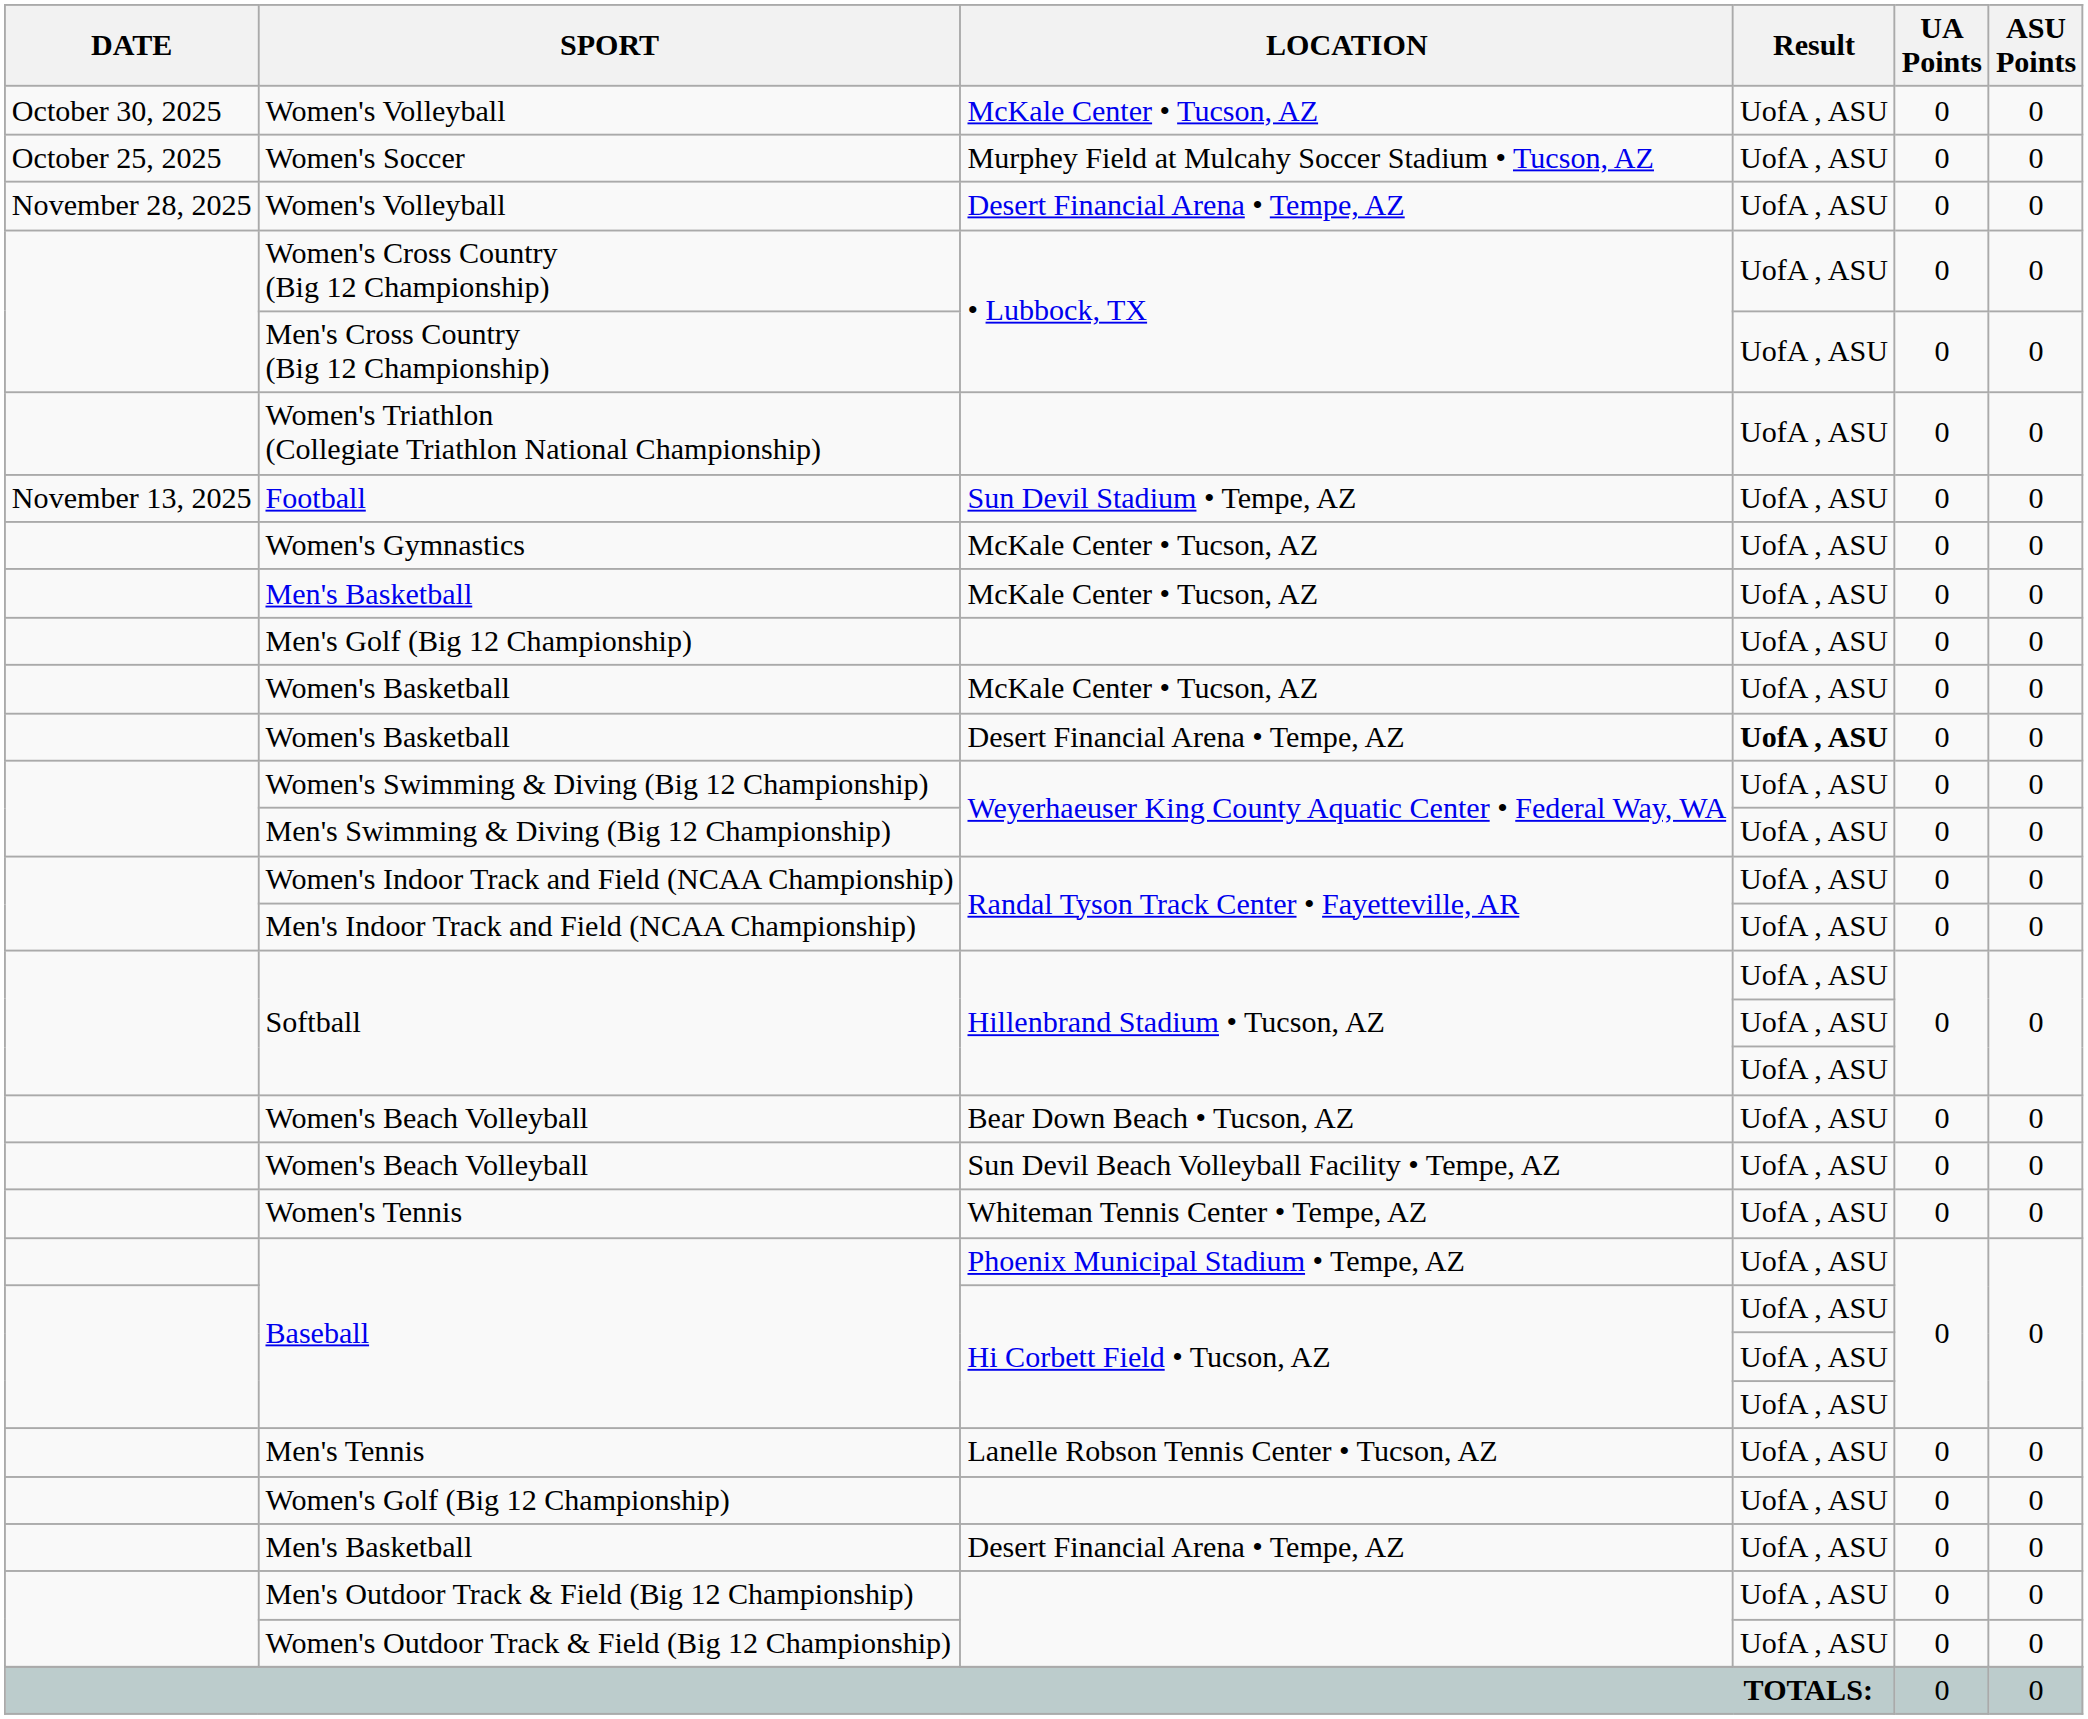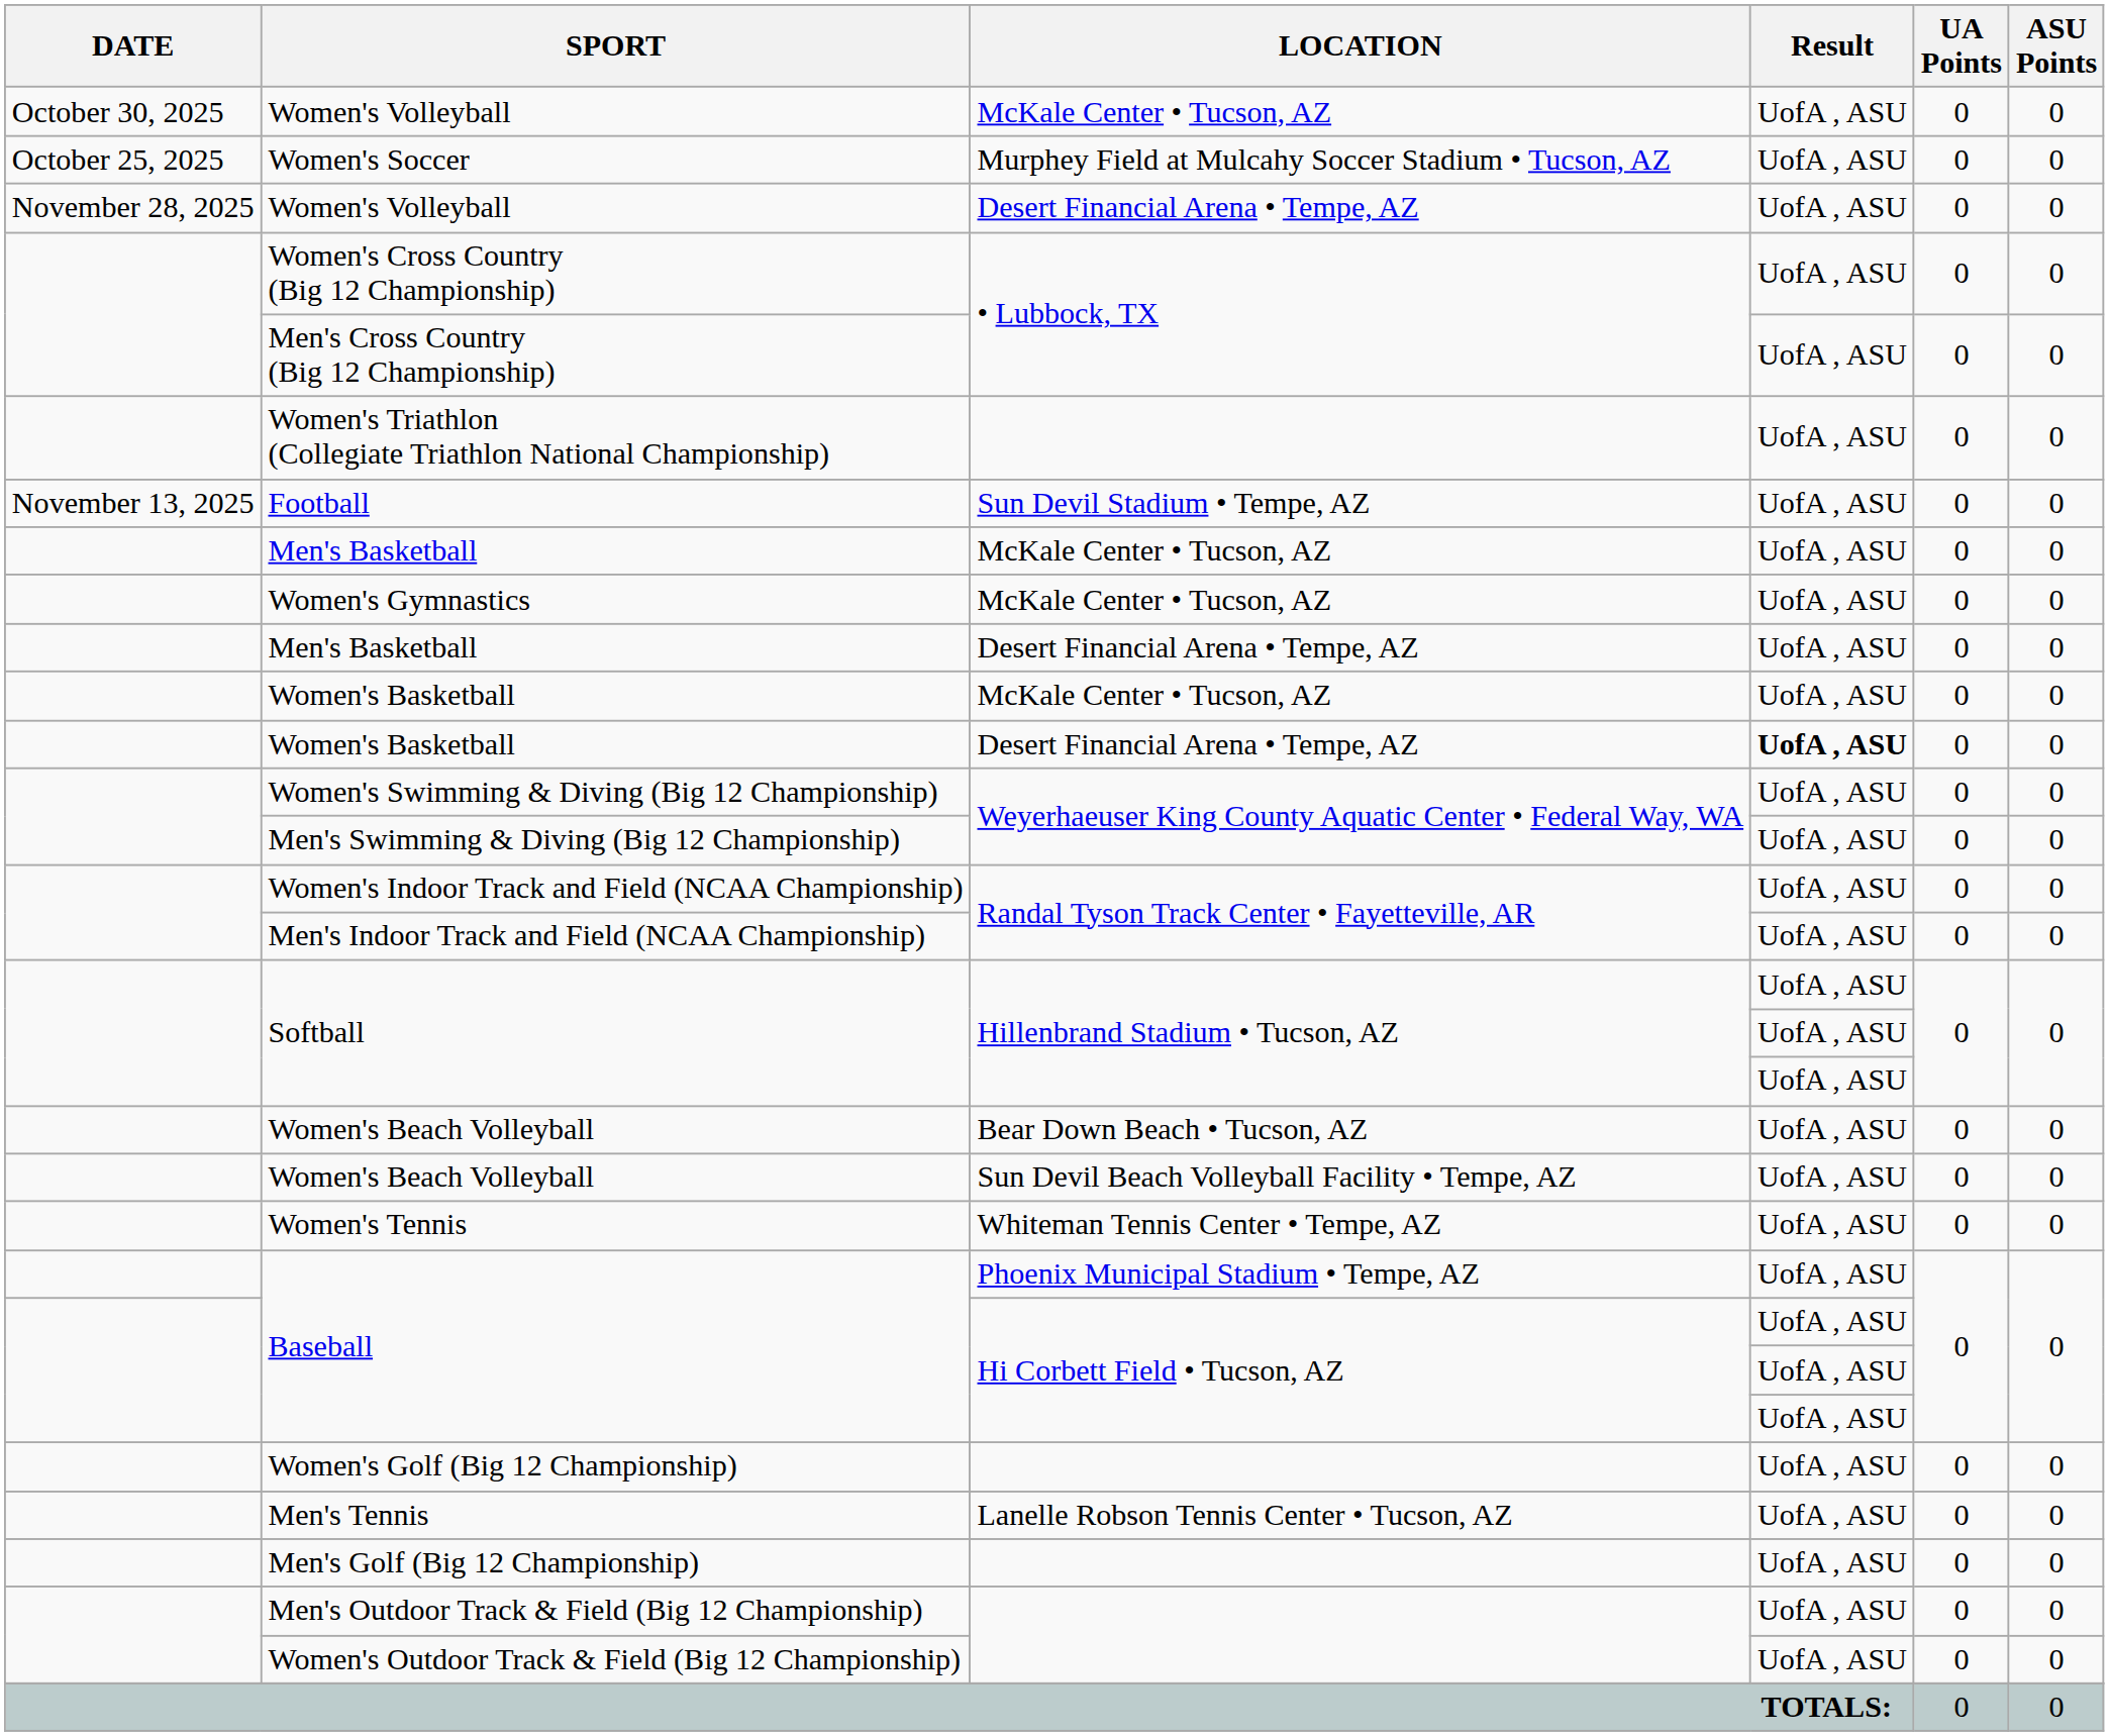 <table class=wikitable>
 <tr>
 <th>DATE</th>
 <th>SPORT</th>
 <th>LOCATION</th>
 <th>Result</th>
 <th>UA<br>Points</th>
 <th>ASU<br>Points</th>
 </tr>
 <tr>
 <td>October 30, 2025</td>
 <td>Women's Volleyball</td>
 <td><a href='#'>McKale Center</a> • <a href='#'>Tucson, AZ</a></td>
 <td>UofA , ASU</td>
 <td align="center">0</td>
 <td align="center">0</td>
 </tr>
 <tr>
 <td>October 25, 2025</td>
 <td>Women's Soccer</td>
 <td>Murphey Field at Mulcahy Soccer Stadium • <a href='#'>Tucson, AZ</a></td>
 <td>UofA , ASU</td>
 <td align="center">0</td>
 <td align="center">0</td>
 </tr>
 <tr>
 <td>November 28, 2025</td>
 <td>Women's Volleyball</td>
 <td><a href='#'>Desert Financial Arena</a> • <a href='#'>Tempe, AZ</a></td>
 <td>UofA , ASU</td>
 <td align="center">0</td>
 <td align="center">0</td>
 </tr>
 <tr>
 <td rowspan=2></td>
 <td>Women's Cross Country<br>(Big 12 Championship)</td>
 <td rowspan=2>• <a href='#'>Lubbock, TX</a></td>
 <td>UofA , ASU</td>
 <td align="center">0</td>
 <td align="center">0</td>
 </tr>
 <tr>
 <td>Men's Cross Country<br>(Big 12 Championship)</td>
 <td>UofA , ASU</td>
 <td align="center">0</td>
 <td align="center">0</td>
 </tr>
 <tr>
 <td></td>
 <td>Women's Triathlon<br>(Collegiate Triathlon National Championship)</td>
 <td></td>
 <td>UofA , ASU</td>
 <td align="center">0</td>
 <td align="center">0</td>
 </tr>
 <tr>
 <td>November 13, 2025</td>
 <td><a href='#'>Football</a></td>
 <td><a href='#'>Sun Devil Stadium</a> • Tempe, AZ</td>
 <td>UofA , ASU</td>
 <td align="center">0</td>
 <td align="center">0</td>
 </tr>
 <tr>
 <td></td>
+<td><a href='#'>Men's Basketball</a></td>
+<td>McKale Center • Tucson, AZ</td>
+<td>UofA , ASU</td>
+<td align="center">0</td>
+<td align="center">0</td>
+</tr>
+<tr>
+<td></td>
 <td>Women's Gymnastics</td>
 <td>McKale Center • Tucson, AZ</td>
 <td>UofA , ASU</td>
 <td align="center">0</td>
 <td align="center">0</td>
 </tr>
 <tr>
 <td></td>
-<td><a href='#'>Men's Basketball</a></td>
-<td>McKale Center • Tucson, AZ</td>
-<td>UofA , ASU</td>
-<td align="center">0</td>
-<td align="center">0</td>
-</tr>
-<tr>
-<td></td>
-<td>Men's Golf (Big 12 Championship)</td>
-<td></td>
+<td>Men's Basketball</td>
+<td>Desert Financial Arena • Tempe, AZ</td>
 <td>UofA , ASU</td>
 <td align="center">0</td>
 <td align="center">0</td>
 </tr>
 <tr>
 <td></td>
 <td>Women's Basketball</td>
 <td>McKale Center • Tucson, AZ</td>
 <td>UofA , ASU</td>
 <td align="center">0</td>
 <td align="center">0</td>
 </tr>
 <tr>
 <td></td>
 <td>Women's Basketball</td>
 <td>Desert Financial Arena • Tempe, AZ</td>
 <td><strong>UofA , ASU</strong></td>
 <td align="center">0</td>
 <td align="center">0</td>
 </tr>
 <tr>
 <td rowspan="2"></td>
 <td>Women's Swimming & Diving (Big 12 Championship)</td>
 <td rowspan="2"><a href='#'>Weyerhaeuser King County Aquatic Center</a> • <a href='#'>Federal Way, WA</a></td>
 <td>UofA , ASU</td>
 <td align="center">0</td>
 <td align="center">0</td>
 </tr>
 <tr>
 <td>Men's Swimming & Diving (Big 12 Championship)</td>
 <td>UofA , ASU</td>
 <td align="center">0</td>
 <td align="center">0</td>
 </tr>
 <tr>
 <td rowspan="2"></td>
 <td>Women's Indoor Track and Field (NCAA Championship)</td>
 <td rowspan="2"><a href='#'>Randal Tyson Track Center</a> • <a href='#'>Fayetteville, AR</a></td>
 <td>UofA , ASU</td>
 <td align="center">0</td>
 <td align="center">0</td>
 </tr>
 <tr>
 <td>Men's Indoor Track and Field (NCAA Championship)</td>
 <td>UofA , ASU</td>
 <td align="center">0</td>
 <td align="center">0</td>
 </tr>
 <tr>
 <td rowspan="3"></td>
 <td rowspan="3">Softball</td>
 <td rowspan="3"><a href='#'>Hillenbrand Stadium</a> • Tucson, AZ</td>
 <td>UofA , ASU</td>
 <td rowspan="3" align="center">0</td>
 <td rowspan="3" align="center">0</td>
 </tr>
 <tr>
 <td>UofA , ASU</td>
 </tr>
 <tr>
 <td>UofA , ASU</td>
 </tr>
 <tr>
 <td></td>
 <td>Women's Beach Volleyball</td>
 <td>Bear Down Beach • Tucson, AZ</td>
 <td>UofA , ASU</td>
 <td align="center">0</td>
 <td align="center">0</td>
 </tr>
 <tr>
 <td></td>
 <td>Women's Beach Volleyball</td>
 <td>Sun Devil Beach Volleyball Facility • Tempe, AZ</td>
 <td>UofA , ASU</td>
 <td align="center">0</td>
 <td align="center">0</td>
 </tr>
 <tr>
 <td></td>
 <td>Women's Tennis</td>
 <td>Whiteman Tennis Center • Tempe, AZ</td>
 <td>UofA , ASU</td>
 <td align="center">0</td>
 <td align="center">0</td>
 </tr>
 <tr>
 <td></td>
 <td rowspan="4"><a href='#'>Baseball</a></td>
 <td><a href='#'>Phoenix Municipal Stadium</a> • Tempe, AZ</td>
 <td>UofA , ASU</td>
 <td rowspan="4" align="center">0</td>
 <td rowspan="4" align="center">0</td>
 </tr>
 <tr>
 <td rowspan="3"></td>
 <td rowspan="3"><a href='#'>Hi Corbett Field</a> • Tucson, AZ</td>
 <td>UofA , ASU</td>
 </tr>
 <tr>
 <td>UofA , ASU</td>
 </tr>
 <tr>
 <td>UofA , ASU</td>
 </tr>
 <tr>
 <td></td>
+<td>Women's Golf (Big 12 Championship)</td>
+<td></td>
+<td>UofA , ASU</td>
+<td align="center">0</td>
+<td align="center">0</td>
+</tr>
+<tr>
+<td></td>
 <td>Men's Tennis</td>
 <td>Lanelle Robson Tennis Center • Tucson, AZ</td>
 <td>UofA , ASU</td>
 <td align="center">0</td>
 <td align="center">0</td>
 </tr>
 <tr>
 <td></td>
-<td>Women's Golf (Big 12 Championship)</td>
+<td>Men's Golf (Big 12 Championship)</td>
 <td></td>
-<td>UofA , ASU</td>
-<td align="center">0</td>
-<td align="center">0</td>
-</tr>
-<tr>
-<td></td>
-<td>Men's Basketball</td>
-<td>Desert Financial Arena • Tempe, AZ</td>
 <td>UofA , ASU</td>
 <td align="center">0</td>
 <td align="center">0</td>
 </tr>
 <tr>
 <td rowspan=2></td>
 <td>Men's Outdoor Track & Field (Big 12 Championship)</td>
 <td rowspan=2></td>
 <td>UofA , ASU</td>
 <td align="center">0</td>
 <td align="center">0</td>
 </tr>
 <tr>
 <td>Women's Outdoor Track & Field (Big 12 Championship)</td>
 <td>UofA , ASU</td>
 <td align="center">0</td>
 <td align="center">0</td>
 </tr>
 <tr>
 </tr>
 <tr style="background:#bccccc;">
 <td colspan="4" style="text-align:right;"><strong>TOTALS:</strong>  </td>
 <td style="text-align:center;">0</td>
 <td style="text-align:center;">0</td>
 </tr>
 </table>
